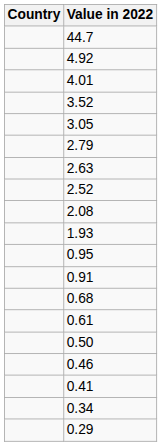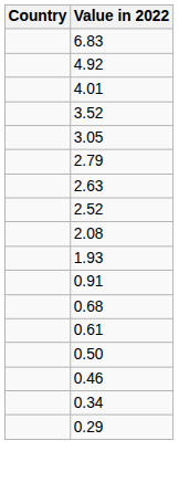 <table class="wikitable sortable nowrap mw-datatable static-row-numbers">
 <tr>
 <th scope="col">Country</th>
 <th>Value in 2022</th>
 </tr>
 <tr>
 <td></td>
-<td>44.7</td>
+<td>6.83</td>
 </tr>
 <tr>
 <td></td>
 <td>4.92</td>
 </tr>
 <tr>
 <td></td>
 <td>4.01</td>
 </tr>
 <tr>
 <td></td>
 <td>3.52</td>
 </tr>
 <tr>
 <td></td>
 <td>3.05</td>
 </tr>
 <tr>
 <td></td>
 <td>2.79</td>
 </tr>
 <tr>
 <td></td>
 <td>2.63</td>
 </tr>
 <tr>
 <td></td>
 <td>2.52</td>
 </tr>
 <tr>
 <td></td>
 <td>2.08</td>
 </tr>
 <tr>
 <td></td>
 <td>1.93</td>
 </tr>
 <tr>
 <td></td>
-<td>0.95</td>
-</tr>
-<tr>
-<td></td>
 <td>0.91</td>
 </tr>
 <tr>
 <td></td>
 <td>0.68</td>
 </tr>
 <tr>
 <td></td>
 <td>0.61</td>
 </tr>
 <tr>
 <td></td>
 <td>0.50</td>
 </tr>
 <tr>
 <td></td>
 <td>0.46</td>
 </tr>
 <tr>
 <td></td>
-<td>0.41</td>
-</tr>
-<tr>
-<td></td>
 <td>0.34</td>
 </tr>
 <tr>
 <td></td>
 <td>0.29</td>
 </tr>
 </table>
